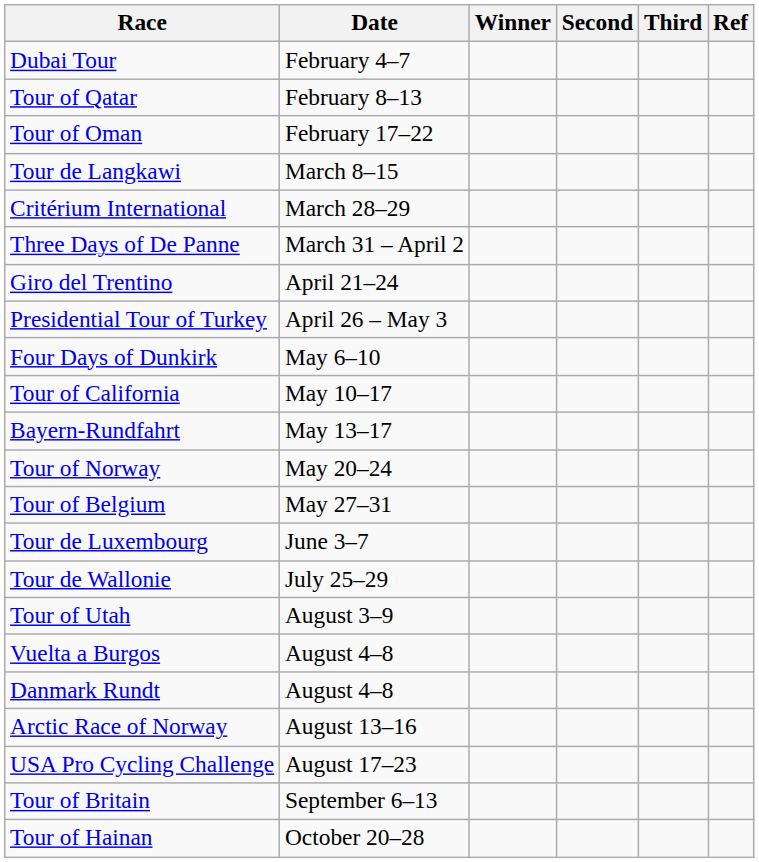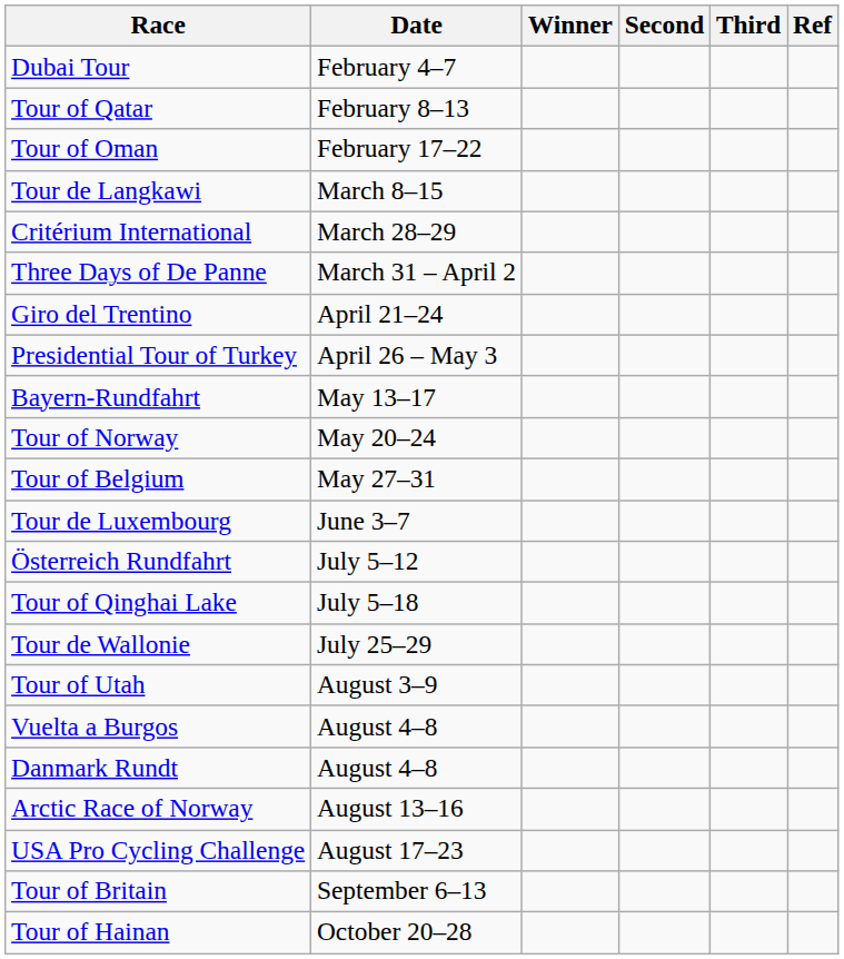 <table class="wikitable">
 <tr>
 <th>Race</th>
 <th>Date</th>
 <th>Winner</th>
 <th>Second</th>
 <th>Third</th>
 <th>Ref</th>
 </tr>
 <tr>
 <td> <a href='#'>Dubai Tour</a></td>
 <td>February 4–7</td>
 <td></td>
 <td></td>
 <td></td>
 <td align=center></td>
 </tr>
 <tr>
 <td> <a href='#'>Tour of Qatar</a></td>
 <td>February 8–13</td>
 <td></td>
 <td></td>
 <td></td>
 <td align=center></td>
 </tr>
 <tr>
 <td> <a href='#'>Tour of Oman</a></td>
 <td>February 17–22</td>
 <td></td>
 <td></td>
 <td></td>
 <td align=center></td>
 </tr>
 <tr>
 <td> <a href='#'>Tour de Langkawi</a></td>
 <td>March 8–15</td>
 <td></td>
 <td></td>
 <td></td>
 <td align=center></td>
 </tr>
 <tr>
 <td> <a href='#'>Critérium International</a></td>
 <td>March 28–29</td>
 <td></td>
 <td></td>
 <td></td>
 <td align=center></td>
 </tr>
 <tr>
 <td> <a href='#'>Three Days of De Panne</a></td>
 <td>March 31 – April 2</td>
 <td></td>
 <td></td>
 <td></td>
 <td align=center></td>
 </tr>
 <tr>
 <td> <a href='#'>Giro del Trentino</a></td>
 <td>April 21–24</td>
 <td></td>
 <td></td>
 <td></td>
 <td align=center></td>
 </tr>
 <tr>
 <td> <a href='#'>Presidential Tour of Turkey</a></td>
 <td>April 26 – May 3</td>
 <td></td>
 <td></td>
 <td></td>
 <td align=center></td>
 </tr>
 <tr>
-<td> <a href='#'>Four Days of Dunkirk</a></td>
-<td>May 6–10</td>
-<td></td>
-<td></td>
-<td></td>
-<td align=center></td>
-</tr>
-<tr>
-<td> <a href='#'>Tour of California</a></td>
-<td>May 10–17</td>
-<td></td>
-<td></td>
-<td></td>
-<td align=center></td>
-</tr>
-<tr>
 <td> <a href='#'>Bayern-Rundfahrt</a></td>
 <td>May 13–17</td>
 <td></td>
 <td></td>
 <td></td>
 <td align=center></td>
 </tr>
 <tr>
 <td> <a href='#'>Tour of Norway</a></td>
 <td>May 20–24</td>
 <td></td>
 <td></td>
 <td></td>
 <td align=center></td>
 </tr>
 <tr>
 <td> <a href='#'>Tour of Belgium</a></td>
 <td>May 27–31</td>
 <td></td>
 <td></td>
 <td></td>
 <td align=center></td>
 </tr>
 <tr>
 <td> <a href='#'>Tour de Luxembourg</a></td>
 <td>June 3–7</td>
+<td></td>
+<td></td>
+<td></td>
+<td align=center></td>
+</tr>
+<tr>
+<td> <a href='#'>Österreich Rundfahrt</a></td>
+<td>July 5–12</td>
+<td></td>
+<td></td>
+<td></td>
+<td align=center></td>
+</tr>
+<tr>
+<td> <a href='#'>Tour of Qinghai Lake</a></td>
+<td>July 5–18</td>
 <td></td>
 <td></td>
 <td></td>
 <td align=center></td>
 </tr>
 <tr>
 <td> <a href='#'>Tour de Wallonie</a></td>
 <td>July 25–29</td>
 <td></td>
 <td></td>
 <td></td>
 <td align=center></td>
 </tr>
 <tr>
 <td> <a href='#'>Tour of Utah</a></td>
 <td>August 3–9</td>
 <td></td>
 <td></td>
 <td></td>
 <td align=center></td>
 </tr>
 <tr>
 <td> <a href='#'>Vuelta a Burgos</a></td>
 <td>August 4–8</td>
 <td></td>
 <td></td>
 <td></td>
 <td align=center></td>
 </tr>
 <tr>
 <td> <a href='#'>Danmark Rundt</a></td>
 <td>August 4–8</td>
 <td></td>
 <td></td>
 <td></td>
 <td align=center></td>
 </tr>
 <tr>
 <td> <a href='#'>Arctic Race of Norway</a></td>
 <td>August 13–16</td>
 <td></td>
 <td></td>
 <td></td>
 <td align=center></td>
 </tr>
 <tr>
 <td> <a href='#'>USA Pro Cycling Challenge</a></td>
 <td>August 17–23</td>
 <td></td>
 <td></td>
 <td></td>
 <td align=center></td>
 </tr>
 <tr>
 <td> <a href='#'>Tour of Britain</a></td>
 <td>September 6–13</td>
 <td></td>
 <td></td>
 <td></td>
 <td align=center></td>
 </tr>
 <tr>
 <td> <a href='#'>Tour of Hainan</a></td>
 <td>October 20–28</td>
 <td></td>
 <td></td>
 <td></td>
 <td align=center></td>
 </tr>
 </table>
